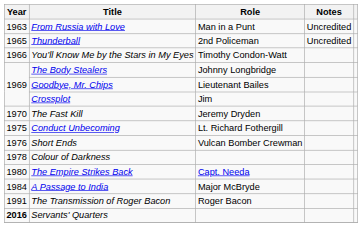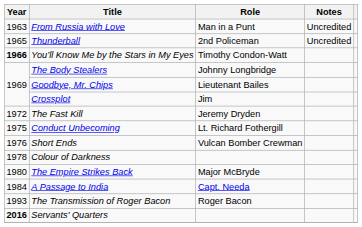 <table class="wikitable" style="font-size: 90%;">
 <tr>
 <th>Year</th>
 <th>Title</th>
 <th>Role</th>
 <th>Notes</th>
 <th></th>
 </tr>
 <tr>
 <td>1963</td>
 <td><em><a href='#'>From Russia with Love</a></em></td>
 <td>Man in a Punt</td>
 <td>Uncredited</td>
 <td></td>
 </tr>
 <tr>
 <td>1965</td>
 <td><em><a href='#'>Thunderball</a></em></td>
 <td>2nd Policeman</td>
 <td>Uncredited</td>
 <td></td>
 </tr>
 <tr>
-<td>1966</td>
+<td><strong>1966</strong></td>
 <td><em>You’ll Know Me by the Stars in My Eyes</em></td>
 <td>Timothy Condon-Watt</td>
 <td></td>
 <td></td>
 </tr>
 <tr>
 <td rowspan="3">1969</td>
 <td><em><a href='#'>The Body Stealers</a></em></td>
 <td>Johnny Longbridge</td>
 <td></td>
 <td></td>
 </tr>
 <tr>
 <td><em><a href='#'>Goodbye, Mr. Chips</a></em></td>
 <td>Lieutenant Bailes</td>
 <td></td>
 <td></td>
 </tr>
 <tr>
 <td><em><a href='#'>Crossplot</a></em></td>
 <td>Jim</td>
 <td></td>
 <td></td>
 </tr>
 <tr>
-<td>1970</td>
+<td>1972</td>
 <td><em>The Fast Kill</em></td>
 <td>Jeremy Dryden</td>
 <td></td>
 <td></td>
 </tr>
 <tr>
 <td>1975</td>
 <td><em><a href='#'>Conduct Unbecoming</a></em></td>
 <td>Lt. Richard Fothergill</td>
 <td></td>
 <td></td>
 </tr>
 <tr>
 <td>1976</td>
 <td><em>Short Ends</em></td>
 <td>Vulcan Bomber Crewman</td>
 <td></td>
 <td></td>
 </tr>
 <tr>
 <td>1978</td>
 <td><em>Colour of Darkness</em></td>
 <td></td>
 <td></td>
 <td></td>
 </tr>
 <tr>
 <td>1980</td>
 <td><em><a href='#'>The Empire Strikes Back</a></em></td>
-<td><a href='#'>Capt. Needa</a></td>
+<td>Major McBryde</td>
 <td></td>
 <td></td>
 </tr>
 <tr>
 <td>1984</td>
 <td><em><a href='#'>A Passage to India</a></em></td>
-<td>Major McBryde</td>
+<td><a href='#'>Capt. Needa</a></td>
 <td></td>
 <td></td>
 </tr>
 <tr>
-<td>1991</td>
+<td>1993</td>
 <td><em>The Transmission of Roger Bacon</em></td>
 <td>Roger Bacon</td>
 <td></td>
 <td></td>
 </tr>
 <tr>
 <td><strong>2016</strong></td>
 <td><em>Servants' Quarters</em></td>
 <td></td>
 <td></td>
 <td></td>
 </tr>
 <tr>
 </tr>
 </table>
